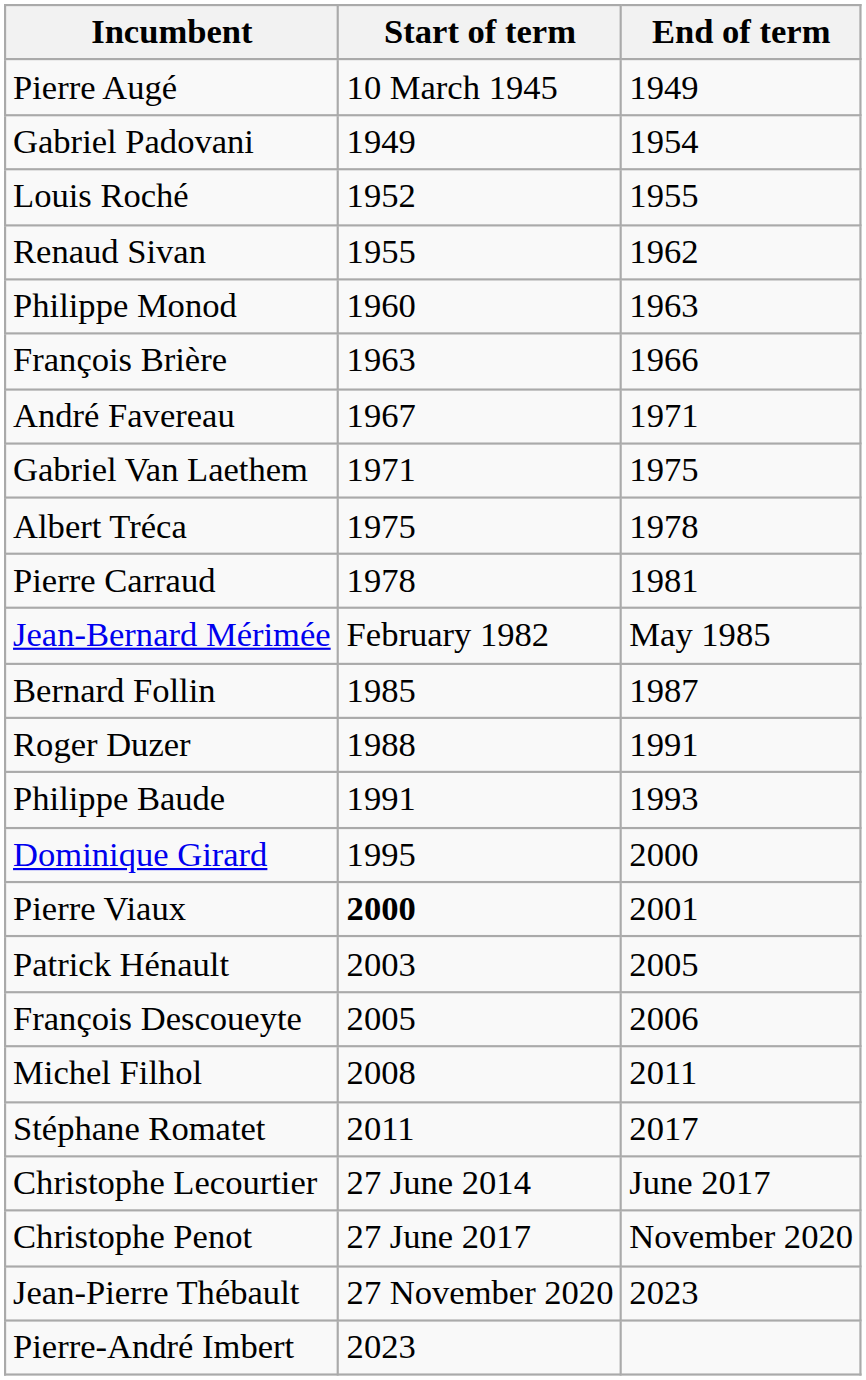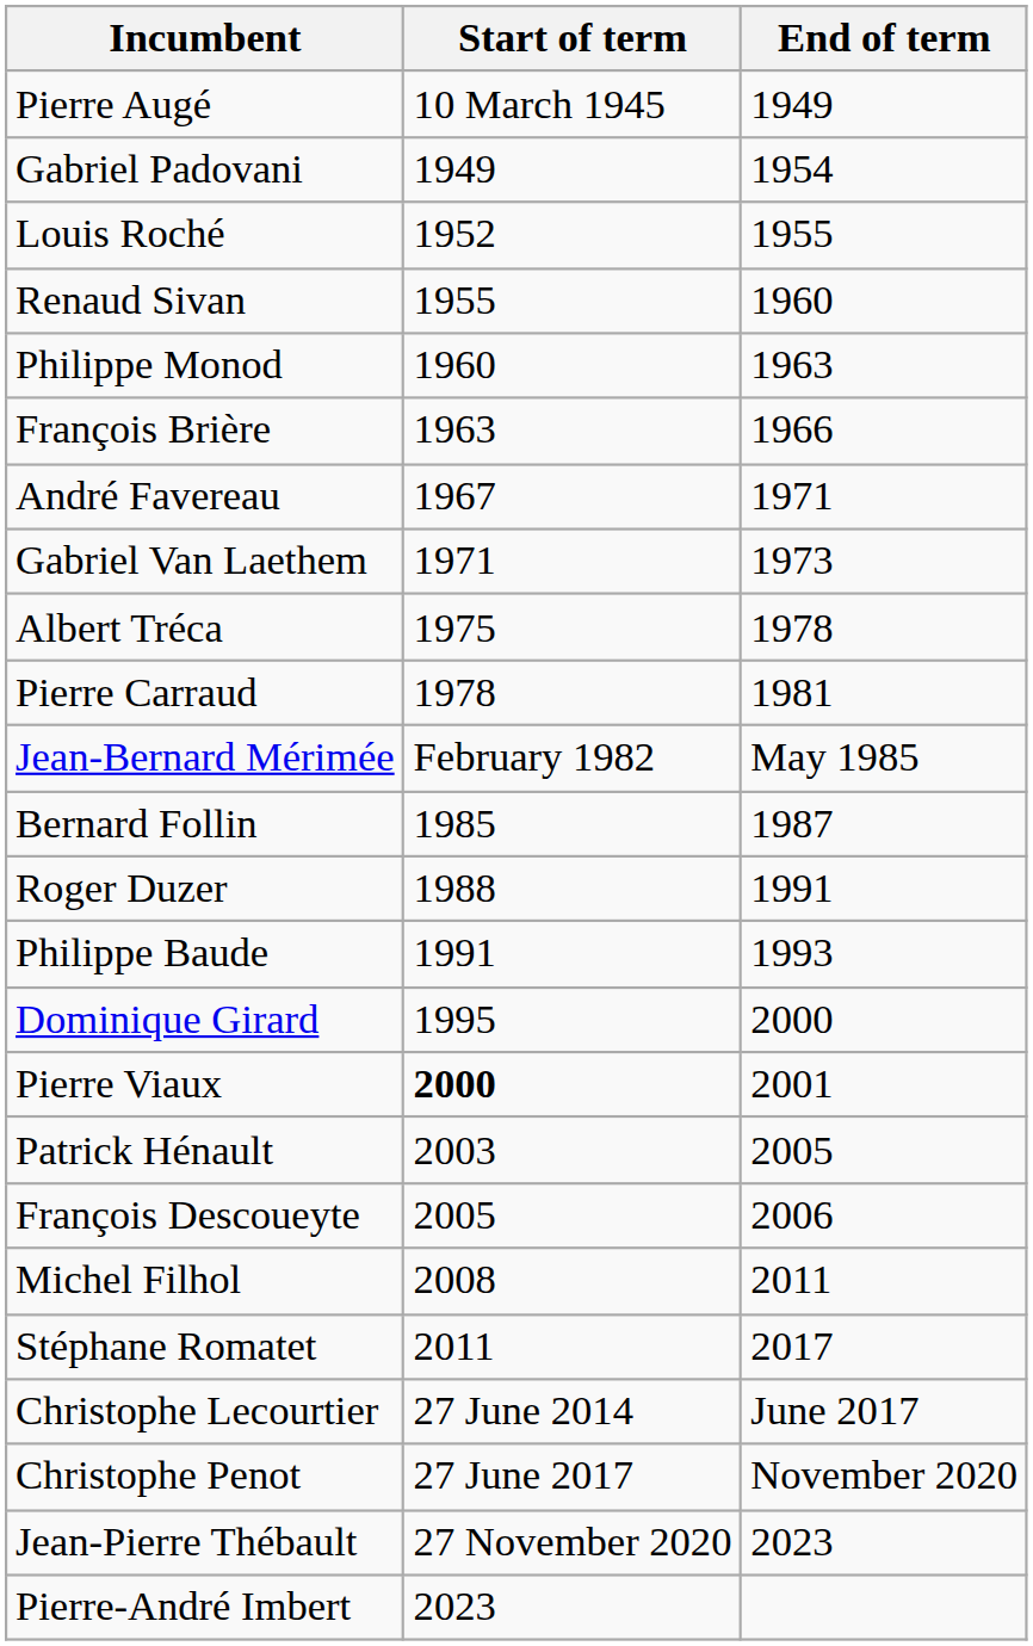 <table class="wikitable">
 <tr>
 <th>Incumbent</th>
 <th>Start of term</th>
 <th>End of term</th>
 </tr>
 <tr>
 <td>Pierre Augé</td>
 <td>10 March 1945</td>
 <td>1949</td>
 </tr>
 <tr>
 <td>Gabriel Padovani</td>
 <td>1949</td>
 <td>1954</td>
 </tr>
 <tr>
 <td>Louis Roché</td>
 <td>1952</td>
 <td>1955</td>
 </tr>
 <tr>
 <td>Renaud Sivan</td>
 <td>1955</td>
-<td>1962</td>
+<td>1960</td>
 </tr>
 <tr>
 <td>Philippe Monod</td>
 <td>1960</td>
 <td>1963</td>
 </tr>
 <tr>
 <td>François Brière</td>
 <td>1963</td>
 <td>1966</td>
 </tr>
 <tr>
 <td>André Favereau</td>
 <td>1967</td>
 <td>1971</td>
 </tr>
 <tr>
 <td>Gabriel Van Laethem</td>
 <td>1971</td>
-<td>1975</td>
+<td>1973</td>
 </tr>
 <tr>
 <td>Albert Tréca</td>
 <td>1975</td>
 <td>1978</td>
 </tr>
 <tr>
 <td>Pierre Carraud</td>
 <td>1978</td>
 <td>1981</td>
 </tr>
 <tr>
 <td><a href='#'>Jean-Bernard Mérimée</a></td>
 <td>February 1982</td>
 <td>May 1985</td>
 </tr>
 <tr>
 <td>Bernard Follin</td>
 <td>1985</td>
 <td>1987</td>
 </tr>
 <tr>
 <td>Roger Duzer</td>
 <td>1988</td>
 <td>1991</td>
 </tr>
 <tr>
 <td>Philippe Baude</td>
 <td>1991</td>
 <td>1993</td>
 </tr>
 <tr>
 <td><a href='#'>Dominique Girard</a></td>
 <td>1995</td>
 <td>2000</td>
 </tr>
 <tr>
 <td>Pierre Viaux</td>
 <td><strong>2000</strong></td>
 <td>2001</td>
 </tr>
 <tr>
 <td>Patrick Hénault</td>
 <td>2003</td>
 <td>2005</td>
 </tr>
 <tr>
 <td>François Descoueyte</td>
 <td>2005</td>
 <td>2006</td>
 </tr>
 <tr>
 <td>Michel Filhol</td>
 <td>2008</td>
 <td>2011</td>
 </tr>
 <tr>
 <td>Stéphane Romatet</td>
 <td>2011</td>
 <td>2017</td>
 </tr>
 <tr>
 <td>Christophe Lecourtier</td>
 <td>27 June 2014</td>
 <td>June 2017</td>
 </tr>
 <tr>
 <td>Christophe Penot</td>
 <td>27 June 2017</td>
 <td>November 2020</td>
 </tr>
 <tr>
 <td>Jean-Pierre Thébault</td>
 <td>27 November 2020</td>
 <td>2023</td>
 </tr>
 <tr>
 <td>Pierre-André Imbert</td>
 <td>2023</td>
 <td></td>
 </tr>
 </table>
